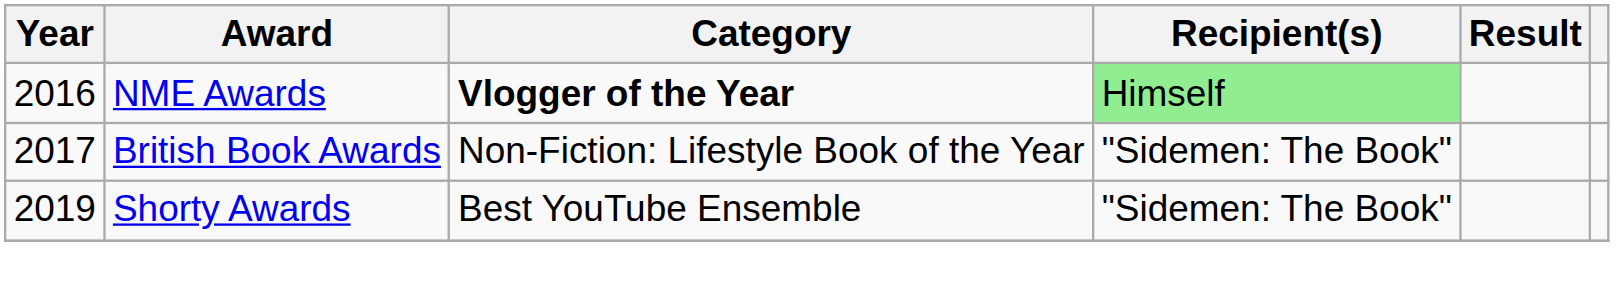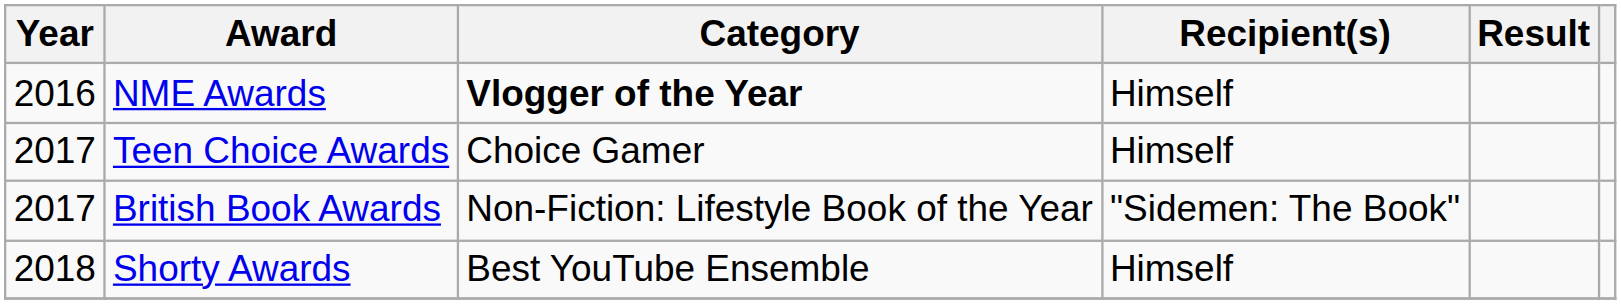 <table class="wikitable sortable plainrowheaders">
 <tr>
 <th scope="col">Year</th>
 <th scope="col">Award</th>
 <th scope="col">Category</th>
 <th scope="col">Recipient(s)</th>
 <th scope="col">Result</th>
 <th scope="col" class="unsortable"></th>
 </tr>
 <tr>
 <td>2016</td>
 <td><a href='#'>NME Awards</a></td>
 <td><strong>Vlogger of the Year</strong></td>
-<td style="background: lightgreen;">Himself</td>
+<td>Himself</td>
+<td></td>
+<td style="text-align:center;"></td>
+</tr>
+<tr>
+<td>2017</td>
+<td><a href='#'>Teen Choice Awards</a></td>
+<td>Choice Gamer</td>
+<td>Himself</td>
 <td></td>
 <td style="text-align:center;"></td>
 </tr>
 <tr>
 <td>2017</td>
 <td><a href='#'>British Book Awards</a></td>
 <td>Non-Fiction: Lifestyle Book of the Year</td>
 <td>"Sidemen: The Book" </td>
 <td></td>
 <td style="text-align:center;"></td>
 </tr>
 <tr>
-<td>2019</td>
+<td>2018</td>
 <td><a href='#'>Shorty Awards</a></td>
 <td>Best YouTube Ensemble</td>
-<td>"Sidemen: The Book" </td>
+<td>Himself </td>
 <td></td>
 <td style="text-align:center;"></td>
 </tr>
 <tr>
 </tr>
 </table>
